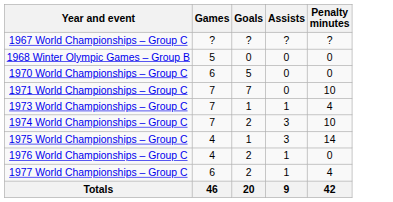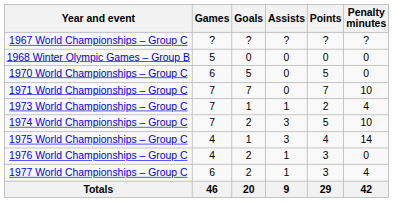 <table class="wikitable">
 <tr>
 <th>Year and event</th>
 <th>Games</th>
 <th>Goals</th>
 <th>Assists</th>
+<th>Points</th>
 <th>Penalty<br>minutes</th>
 </tr>
 <tr align="center">
 <td><a href='#'>1967 World Championships – Group C</a></td>
+<td>?</td>
 <td>?</td>
 <td>?</td>
 <td>?</td>
 <td>?</td>
 </tr>
 <tr align="center">
 <td><a href='#'>1968 Winter Olympic Games – Group B</a></td>
 <td>5</td>
 <td>0</td>
 <td>0</td>
 <td>0</td>
+<td>0</td>
 </tr>
 <tr align="center">
 <td><a href='#'>1970 World Championships – Group C</a></td>
 <td>6</td>
 <td>5</td>
 <td>0</td>
+<td>5</td>
 <td>0</td>
 </tr>
 <tr align="center">
 <td><a href='#'>1971 World Championships – Group C</a></td>
 <td>7</td>
 <td>7</td>
 <td>0</td>
+<td>7</td>
 <td>10</td>
 </tr>
 <tr align="center">
 <td><a href='#'>1973 World Championships – Group C</a></td>
 <td>7</td>
 <td>1</td>
 <td>1</td>
+<td>2</td>
 <td>4</td>
 </tr>
 <tr align="center">
 <td><a href='#'>1974 World Championships – Group C</a></td>
 <td>7</td>
 <td>2</td>
 <td>3</td>
+<td>5</td>
 <td>10</td>
 </tr>
 <tr align="center">
 <td><a href='#'>1975 World Championships – Group C</a></td>
 <td>4</td>
 <td>1</td>
 <td>3</td>
+<td>4</td>
 <td>14</td>
 </tr>
 <tr align="center">
 <td><a href='#'>1976 World Championships – Group C</a></td>
 <td>4</td>
 <td>2</td>
 <td>1</td>
+<td>3</td>
 <td>0</td>
 </tr>
 <tr align="center">
 <td><a href='#'>1977 World Championships – Group C</a></td>
 <td>6</td>
 <td>2</td>
 <td>1</td>
+<td>3</td>
 <td>4</td>
 </tr>
 <tr align="center">
 <th>Totals</th>
 <th>46</th>
 <th>20</th>
 <th>9</th>
+<th>29</th>
 <th>42</th>
 </tr>
 </table>
